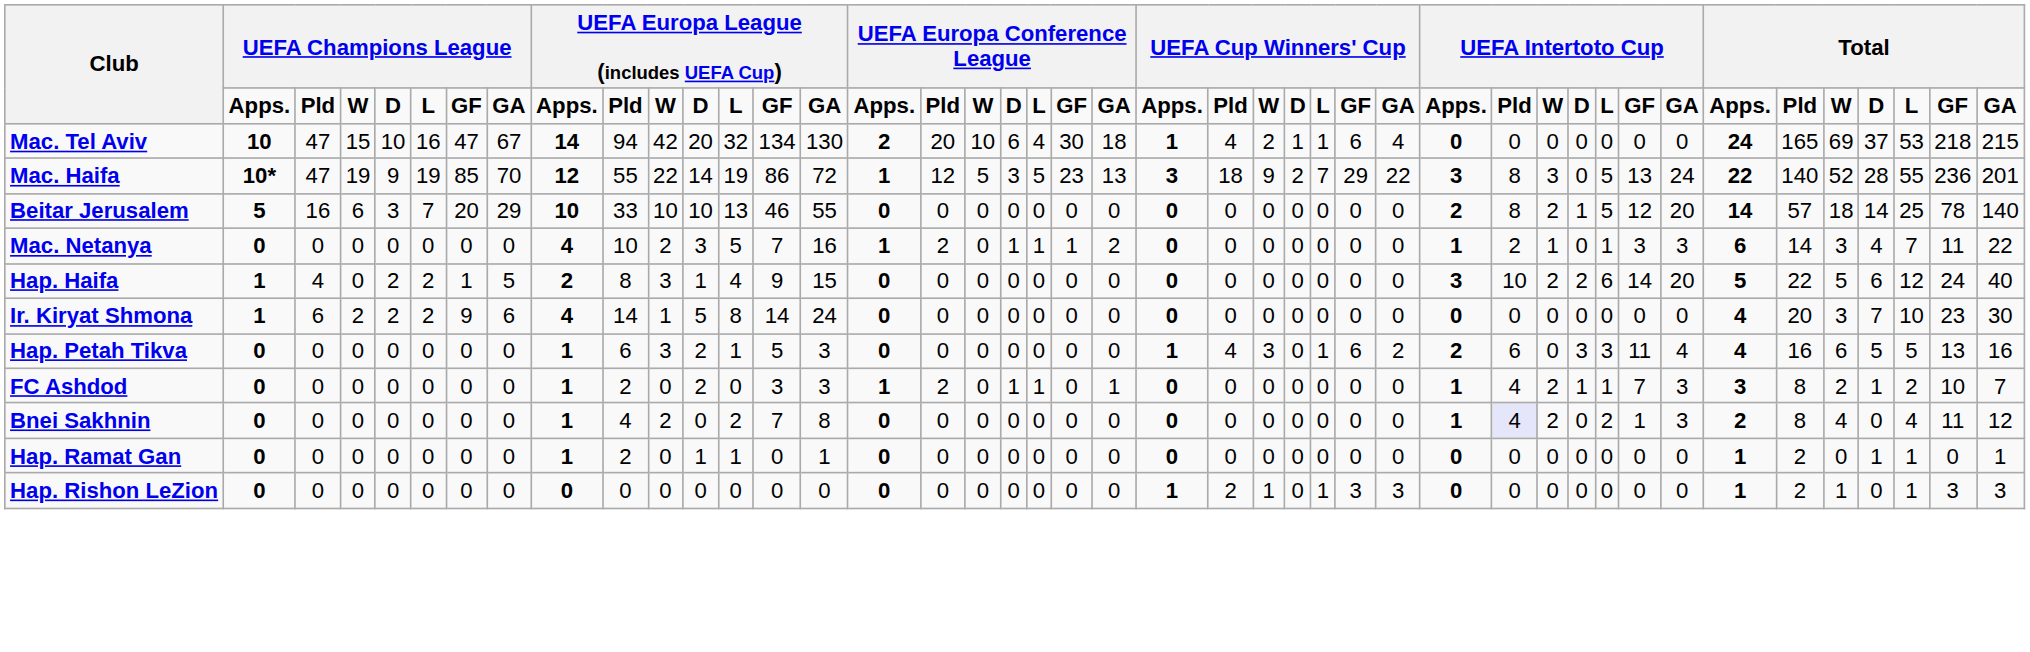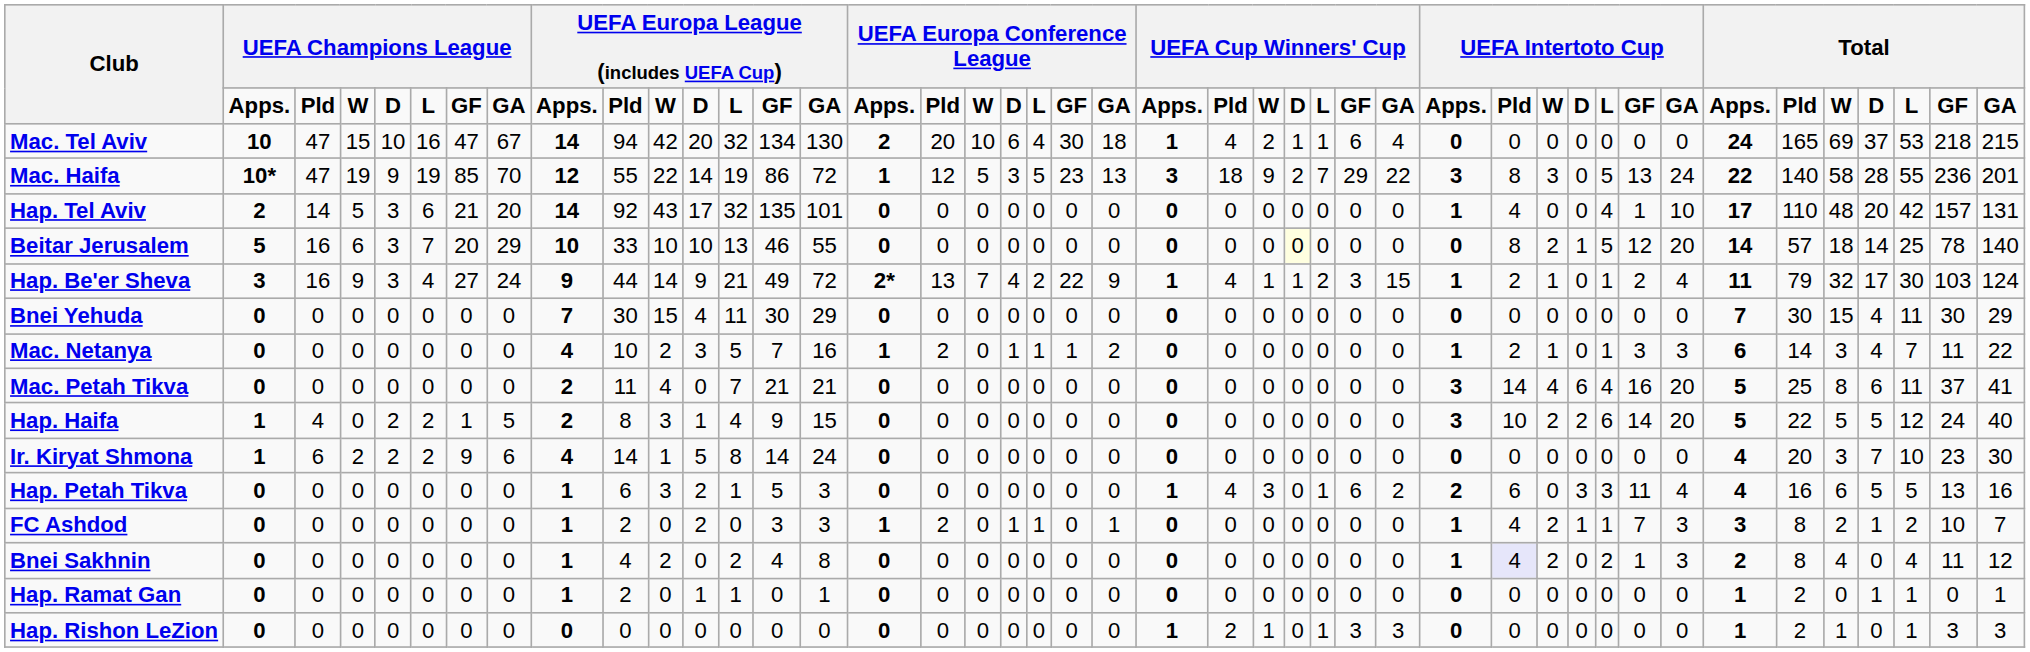 <table class="wikitable" style="font-size:85%; text-align: center;">
 <tr>
 <th rowspan="2"><strong>Club</strong></th>
 <th colspan="7" width="90px"><a href='#'>UEFA Champions League</a></th>
 <th colspan="7" width="90px"><a href='#'>UEFA Europa League</a><br><br>(<small>includes <a href='#'>UEFA Cup</a></small>)</th>
 <th colspan="7" width="90px"><a href='#'>UEFA Europa Conference League</a></th>
 <th colspan="7" width="90px"><a href='#'>UEFA Cup Winners' Cup</a></th>
 <th colspan="7" width="90px"><a href='#'>UEFA Intertoto Cup</a></th>
 <th colspan="7" width="90px">Total</th>
 </tr>
 <tr>
 <td><strong>Apps.</strong></td>
 <td><strong>Pld</strong></td>
 <td><strong>W</strong></td>
 <td><strong>D</strong></td>
 <td><strong>L</strong></td>
 <td><strong>GF</strong></td>
 <td><strong>GA</strong></td>
 <td><strong>Apps.</strong></td>
 <td><strong>Pld</strong></td>
 <td><strong>W</strong></td>
 <td><strong>D</strong></td>
 <td><strong>L</strong></td>
 <td><strong>GF</strong></td>
 <td><strong>GA</strong></td>
 <td><strong>Apps.</strong></td>
 <td><strong>Pld</strong></td>
 <td><strong>W</strong></td>
 <td><strong>D</strong></td>
 <td><strong>L</strong></td>
 <td><strong>GF</strong></td>
 <td><strong>GA</strong></td>
 <td><strong>Apps.</strong></td>
 <td><strong>Pld</strong></td>
 <td><strong>W</strong></td>
 <td><strong>D</strong></td>
 <td><strong>L</strong></td>
 <td><strong>GF</strong></td>
 <td><strong>GA</strong></td>
 <td><strong>Apps.</strong></td>
 <td><strong>Pld</strong></td>
 <td><strong>W</strong></td>
 <td><strong>D</strong></td>
 <td><strong>L</strong></td>
 <td><strong>GF</strong></td>
 <td><strong>GA</strong></td>
 <td><strong>Apps.</strong></td>
 <td><strong>Pld</strong></td>
 <td><strong>W</strong></td>
 <td><strong>D</strong></td>
 <td><strong>L</strong></td>
 <td><strong>GF</strong></td>
 <td><strong>GA</strong></td>
 </tr>
 <tr>
 <td align="left"><strong><a href='#'>Mac. Tel Aviv</a></strong></td>
 <td><strong>10</strong></td>
 <td>47</td>
 <td>15</td>
 <td>10</td>
 <td>16</td>
 <td>47</td>
 <td>67</td>
 <td><strong>14</strong></td>
 <td>94</td>
 <td>42</td>
 <td>20</td>
 <td>32</td>
 <td>134</td>
 <td>130</td>
 <td><strong>2</strong></td>
 <td>20</td>
 <td>10</td>
 <td>6</td>
 <td>4</td>
 <td>30</td>
 <td>18</td>
 <td><strong>1</strong></td>
 <td>4</td>
 <td>2</td>
 <td>1</td>
 <td>1</td>
 <td>6</td>
 <td>4</td>
 <td><strong>0</strong></td>
 <td>0</td>
 <td>0</td>
 <td>0</td>
 <td>0</td>
 <td>0</td>
 <td>0</td>
 <td><strong>24</strong></td>
 <td>165</td>
 <td>69</td>
 <td>37</td>
 <td>53</td>
 <td>218</td>
 <td>215</td>
 </tr>
 <tr>
 <td align="left"><strong><a href='#'>Mac. Haifa</a></strong></td>
 <td><strong>10*</strong></td>
 <td>47</td>
 <td>19</td>
 <td>9</td>
 <td>19</td>
 <td>85</td>
 <td>70</td>
 <td><strong>12</strong></td>
 <td>55</td>
 <td>22</td>
 <td>14</td>
 <td>19</td>
 <td>86</td>
 <td>72</td>
 <td><strong>1</strong></td>
 <td>12</td>
 <td>5</td>
 <td>3</td>
 <td>5</td>
 <td>23</td>
 <td>13</td>
 <td><strong>3</strong></td>
 <td>18</td>
 <td>9</td>
 <td>2</td>
 <td>7</td>
 <td>29</td>
 <td>22</td>
 <td><strong>3</strong></td>
 <td>8</td>
 <td>3</td>
 <td>0</td>
 <td>5</td>
 <td>13</td>
 <td>24</td>
 <td><strong>22</strong></td>
 <td>140</td>
-<td>52</td>
+<td>58</td>
 <td>28</td>
 <td>55</td>
 <td>236</td>
 <td>201</td>
+</tr>
+<tr>
+<td align="left"><strong><a href='#'>Hap. Tel Aviv</a></strong></td>
+<td><strong>2</strong></td>
+<td>14</td>
+<td>5</td>
+<td>3</td>
+<td>6</td>
+<td>21</td>
+<td>20</td>
+<td><strong>14</strong></td>
+<td>92</td>
+<td>43</td>
+<td>17</td>
+<td>32</td>
+<td>135</td>
+<td>101</td>
+<td><strong>0</strong></td>
+<td>0</td>
+<td>0</td>
+<td>0</td>
+<td>0</td>
+<td>0</td>
+<td>0</td>
+<td><strong>0</strong></td>
+<td>0</td>
+<td>0</td>
+<td>0</td>
+<td>0</td>
+<td>0</td>
+<td>0</td>
+<td><strong>1</strong></td>
+<td>4</td>
+<td>0</td>
+<td>0</td>
+<td>4</td>
+<td>1</td>
+<td>10</td>
+<td><strong>17</strong></td>
+<td>110</td>
+<td>48</td>
+<td>20</td>
+<td>42</td>
+<td>157</td>
+<td>131</td>
 </tr>
 <tr>
 <td align="left"><strong><a href='#'>Beitar Jerusalem</a></strong></td>
 <td><strong>5</strong></td>
 <td>16</td>
 <td>6</td>
 <td>3</td>
 <td>7</td>
 <td>20</td>
 <td>29</td>
 <td><strong>10</strong></td>
 <td>33</td>
 <td>10</td>
 <td>10</td>
 <td>13</td>
 <td>46</td>
 <td>55</td>
 <td><strong>0</strong></td>
 <td>0</td>
 <td>0</td>
 <td>0</td>
 <td>0</td>
 <td>0</td>
 <td>0</td>
 <td><strong>0</strong></td>
 <td>0</td>
 <td>0</td>
+<td style="background: lightyellow;">0</td>
 <td>0</td>
 <td>0</td>
 <td>0</td>
-<td>0</td>
-<td><strong>2</strong></td>
+<td><strong>0</strong></td>
 <td>8</td>
 <td>2</td>
 <td>1</td>
 <td>5</td>
 <td>12</td>
 <td>20</td>
 <td><strong>14</strong></td>
 <td>57</td>
 <td>18</td>
 <td>14</td>
 <td>25</td>
 <td>78</td>
 <td>140</td>
+</tr>
+<tr>
+<td align="left"><strong><a href='#'>Hap. Be'er Sheva</a></strong></td>
+<td><strong>3</strong></td>
+<td>16</td>
+<td>9</td>
+<td>3</td>
+<td>4</td>
+<td>27</td>
+<td>24</td>
+<td><strong>9</strong></td>
+<td>44</td>
+<td>14</td>
+<td>9</td>
+<td>21</td>
+<td>49</td>
+<td>72</td>
+<td><strong>2*</strong></td>
+<td>13</td>
+<td>7</td>
+<td>4</td>
+<td>2</td>
+<td>22</td>
+<td>9</td>
+<td><strong>1</strong></td>
+<td>4</td>
+<td>1</td>
+<td>1</td>
+<td>2</td>
+<td>3</td>
+<td>15</td>
+<td><strong>1</strong></td>
+<td>2</td>
+<td>1</td>
+<td>0</td>
+<td>1</td>
+<td>2</td>
+<td>4</td>
+<td><strong>11</strong></td>
+<td>79</td>
+<td>32</td>
+<td>17</td>
+<td>30</td>
+<td>103</td>
+<td>124</td>
+</tr>
+<tr>
+<td align="left"><strong><a href='#'>Bnei Yehuda</a></strong></td>
+<td><strong>0</strong></td>
+<td>0</td>
+<td>0</td>
+<td>0</td>
+<td>0</td>
+<td>0</td>
+<td>0</td>
+<td><strong>7</strong></td>
+<td>30</td>
+<td>15</td>
+<td>4</td>
+<td>11</td>
+<td>30</td>
+<td>29</td>
+<td><strong>0</strong></td>
+<td>0</td>
+<td>0</td>
+<td>0</td>
+<td>0</td>
+<td>0</td>
+<td>0</td>
+<td><strong>0</strong></td>
+<td>0</td>
+<td>0</td>
+<td>0</td>
+<td>0</td>
+<td>0</td>
+<td>0</td>
+<td><strong>0</strong></td>
+<td>0</td>
+<td>0</td>
+<td>0</td>
+<td>0</td>
+<td>0</td>
+<td>0</td>
+<td><strong>7</strong></td>
+<td>30</td>
+<td>15</td>
+<td>4</td>
+<td>11</td>
+<td>30</td>
+<td>29</td>
 </tr>
 <tr>
 <td align="left"><strong><a href='#'>Mac. Netanya</a></strong></td>
 <td><strong>0</strong></td>
 <td>0</td>
 <td>0</td>
 <td>0</td>
 <td>0</td>
 <td>0</td>
 <td>0</td>
 <td><strong>4</strong></td>
 <td>10</td>
 <td>2</td>
 <td>3</td>
 <td>5</td>
 <td>7</td>
 <td>16</td>
 <td><strong>1</strong></td>
 <td>2</td>
 <td>0</td>
 <td>1</td>
 <td>1</td>
 <td>1</td>
 <td>2</td>
 <td><strong>0</strong></td>
 <td>0</td>
 <td>0</td>
 <td>0</td>
 <td>0</td>
 <td>0</td>
 <td>0</td>
 <td><strong>1</strong></td>
 <td>2</td>
 <td>1</td>
 <td>0</td>
 <td>1</td>
 <td>3</td>
 <td>3</td>
 <td><strong>6</strong></td>
 <td>14</td>
 <td>3</td>
 <td>4</td>
 <td>7</td>
 <td>11</td>
 <td>22</td>
 </tr>
 <tr>
+<td align="left"><strong><a href='#'>Mac. Petah Tikva</a></strong></td>
+<td><strong>0</strong></td>
+<td>0</td>
+<td>0</td>
+<td>0</td>
+<td>0</td>
+<td>0</td>
+<td>0</td>
+<td><strong>2</strong></td>
+<td>11</td>
+<td>4</td>
+<td>0</td>
+<td>7</td>
+<td>21</td>
+<td>21</td>
+<td><strong>0</strong></td>
+<td>0</td>
+<td>0</td>
+<td>0</td>
+<td>0</td>
+<td>0</td>
+<td>0</td>
+<td><strong>0</strong></td>
+<td>0</td>
+<td>0</td>
+<td>0</td>
+<td>0</td>
+<td>0</td>
+<td>0</td>
+<td><strong>3</strong></td>
+<td>14</td>
+<td>4</td>
+<td>6</td>
+<td>4</td>
+<td>16</td>
+<td>20</td>
+<td><strong>5</strong></td>
+<td>25</td>
+<td>8</td>
+<td>6</td>
+<td>11</td>
+<td>37</td>
+<td>41</td>
+</tr>
+<tr>
 <td align="left"><strong><a href='#'>Hap. Haifa</a></strong></td>
 <td><strong>1</strong></td>
 <td>4</td>
 <td>0</td>
 <td>2</td>
 <td>2</td>
 <td>1</td>
 <td>5</td>
 <td><strong>2</strong></td>
 <td>8</td>
 <td>3</td>
 <td>1</td>
 <td>4</td>
 <td>9</td>
 <td>15</td>
 <td><strong>0</strong></td>
 <td>0</td>
 <td>0</td>
 <td>0</td>
 <td>0</td>
 <td>0</td>
 <td>0</td>
 <td><strong>0</strong></td>
 <td>0</td>
 <td>0</td>
 <td>0</td>
 <td>0</td>
 <td>0</td>
 <td>0</td>
 <td><strong>3</strong></td>
 <td>10</td>
 <td>2</td>
 <td>2</td>
 <td>6</td>
 <td>14</td>
 <td>20</td>
 <td><strong>5</strong></td>
 <td>22</td>
 <td>5</td>
-<td>6</td>
+<td>5</td>
 <td>12</td>
 <td>24</td>
 <td>40</td>
 </tr>
 <tr>
 <td align="left"><strong><a href='#'>Ir. Kiryat Shmona</a></strong></td>
 <td><strong>1</strong></td>
 <td>6</td>
 <td>2</td>
 <td>2</td>
 <td>2</td>
 <td>9</td>
 <td>6</td>
 <td><strong>4</strong></td>
 <td>14</td>
 <td>1</td>
 <td>5</td>
 <td>8</td>
 <td>14</td>
 <td>24</td>
 <td><strong>0</strong></td>
 <td>0</td>
 <td>0</td>
 <td>0</td>
 <td>0</td>
 <td>0</td>
 <td>0</td>
 <td><strong>0</strong></td>
 <td>0</td>
 <td>0</td>
 <td>0</td>
 <td>0</td>
 <td>0</td>
 <td>0</td>
 <td><strong>0</strong></td>
 <td>0</td>
 <td>0</td>
 <td>0</td>
 <td>0</td>
 <td>0</td>
 <td>0</td>
 <td><strong>4</strong></td>
 <td>20</td>
 <td>3</td>
 <td>7</td>
 <td>10</td>
 <td>23</td>
 <td>30</td>
 </tr>
 <tr>
 <td align="left"><strong><a href='#'>Hap. Petah Tikva</a></strong></td>
 <td><strong>0</strong></td>
 <td>0</td>
 <td>0</td>
 <td>0</td>
 <td>0</td>
 <td>0</td>
 <td>0</td>
 <td><strong>1</strong></td>
 <td>6</td>
 <td>3</td>
 <td>2</td>
 <td>1</td>
 <td>5</td>
 <td>3</td>
 <td><strong>0</strong></td>
 <td>0</td>
 <td>0</td>
 <td>0</td>
 <td>0</td>
 <td>0</td>
 <td>0</td>
 <td><strong>1</strong></td>
 <td>4</td>
 <td>3</td>
 <td>0</td>
 <td>1</td>
 <td>6</td>
 <td>2</td>
 <td><strong>2</strong></td>
 <td>6</td>
 <td>0</td>
 <td>3</td>
 <td>3</td>
 <td>11</td>
 <td>4</td>
 <td><strong>4</strong></td>
 <td>16</td>
 <td>6</td>
 <td>5</td>
 <td>5</td>
 <td>13</td>
 <td>16</td>
 </tr>
 <tr>
 <td align="left"><strong><a href='#'>FC Ashdod</a></strong></td>
 <td><strong>0</strong></td>
 <td>0</td>
 <td>0</td>
 <td>0</td>
 <td>0</td>
 <td>0</td>
 <td>0</td>
 <td><strong>1</strong></td>
 <td>2</td>
 <td>0</td>
 <td>2</td>
 <td>0</td>
 <td>3</td>
 <td>3</td>
 <td><strong>1</strong></td>
 <td>2</td>
 <td>0</td>
 <td>1</td>
 <td>1</td>
 <td>0</td>
 <td>1</td>
 <td><strong>0</strong></td>
 <td>0</td>
 <td>0</td>
 <td>0</td>
 <td>0</td>
 <td>0</td>
 <td>0</td>
 <td><strong>1</strong></td>
 <td>4</td>
 <td>2</td>
 <td>1</td>
 <td>1</td>
 <td>7</td>
 <td>3</td>
 <td><strong>3</strong></td>
 <td>8</td>
 <td>2</td>
 <td>1</td>
 <td>2</td>
 <td>10</td>
 <td>7</td>
 </tr>
 <tr>
 <td align="left"><strong><a href='#'>Bnei Sakhnin</a></strong></td>
 <td><strong>0</strong></td>
 <td>0</td>
 <td>0</td>
 <td>0</td>
 <td>0</td>
 <td>0</td>
 <td>0</td>
 <td><strong>1</strong></td>
 <td>4</td>
 <td>2</td>
 <td>0</td>
 <td>2</td>
-<td>7</td>
+<td>4</td>
 <td>8</td>
 <td><strong>0</strong></td>
 <td>0</td>
 <td>0</td>
 <td>0</td>
 <td>0</td>
 <td>0</td>
 <td>0</td>
 <td><strong>0</strong></td>
 <td>0</td>
 <td>0</td>
 <td>0</td>
 <td>0</td>
 <td>0</td>
 <td>0</td>
 <td><strong>1</strong></td>
 <td style="background: lavender;">4</td>
 <td>2</td>
 <td>0</td>
 <td>2</td>
 <td>1</td>
 <td>3</td>
 <td><strong>2</strong></td>
 <td>8</td>
 <td>4</td>
 <td>0</td>
 <td>4</td>
 <td>11</td>
 <td>12</td>
 </tr>
 <tr>
 <td align="left"><strong><a href='#'>Hap. Ramat Gan</a></strong></td>
 <td><strong>0</strong></td>
 <td>0</td>
 <td>0</td>
 <td>0</td>
 <td>0</td>
 <td>0</td>
 <td>0</td>
 <td><strong>1</strong></td>
 <td>2</td>
 <td>0</td>
 <td>1</td>
 <td>1</td>
 <td>0</td>
 <td>1</td>
 <td><strong>0</strong></td>
 <td>0</td>
 <td>0</td>
 <td>0</td>
 <td>0</td>
 <td>0</td>
 <td>0</td>
 <td><strong>0</strong></td>
 <td>0</td>
 <td>0</td>
 <td>0</td>
 <td>0</td>
 <td>0</td>
 <td>0</td>
 <td><strong>0</strong></td>
 <td>0</td>
 <td>0</td>
 <td>0</td>
 <td>0</td>
 <td>0</td>
 <td>0</td>
 <td><strong>1</strong></td>
 <td>2</td>
 <td>0</td>
 <td>1</td>
 <td>1</td>
 <td>0</td>
 <td>1</td>
 </tr>
 <tr>
 <td align="left"><strong><a href='#'>Hap. Rishon LeZion</a></strong></td>
 <td><strong>0</strong></td>
 <td>0</td>
 <td>0</td>
 <td>0</td>
 <td>0</td>
 <td>0</td>
 <td>0</td>
 <td><strong>0</strong></td>
 <td>0</td>
 <td>0</td>
 <td>0</td>
 <td>0</td>
 <td>0</td>
 <td>0</td>
 <td><strong>0</strong></td>
 <td>0</td>
 <td>0</td>
 <td>0</td>
 <td>0</td>
 <td>0</td>
 <td>0</td>
 <td><strong>1</strong></td>
 <td>2</td>
 <td>1</td>
 <td>0</td>
 <td>1</td>
 <td>3</td>
 <td>3</td>
 <td><strong>0</strong></td>
 <td>0</td>
 <td>0</td>
 <td>0</td>
 <td>0</td>
 <td>0</td>
 <td>0</td>
 <td><strong>1</strong></td>
 <td>2</td>
 <td>1</td>
 <td>0</td>
 <td>1</td>
 <td>3</td>
 <td>3</td>
 </tr>
 </table>
